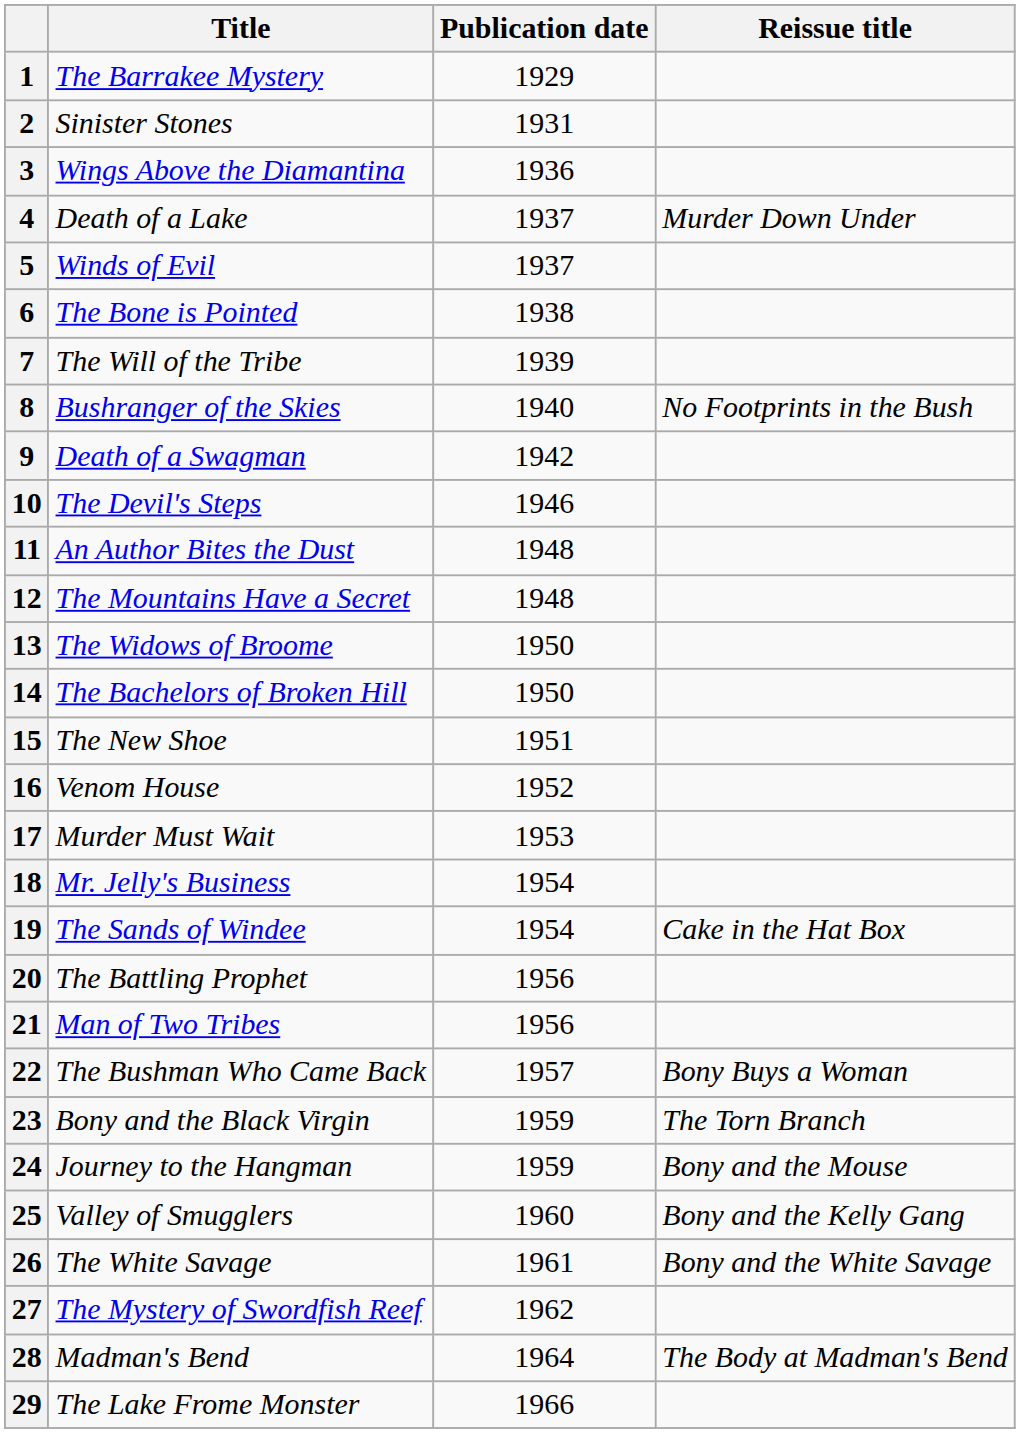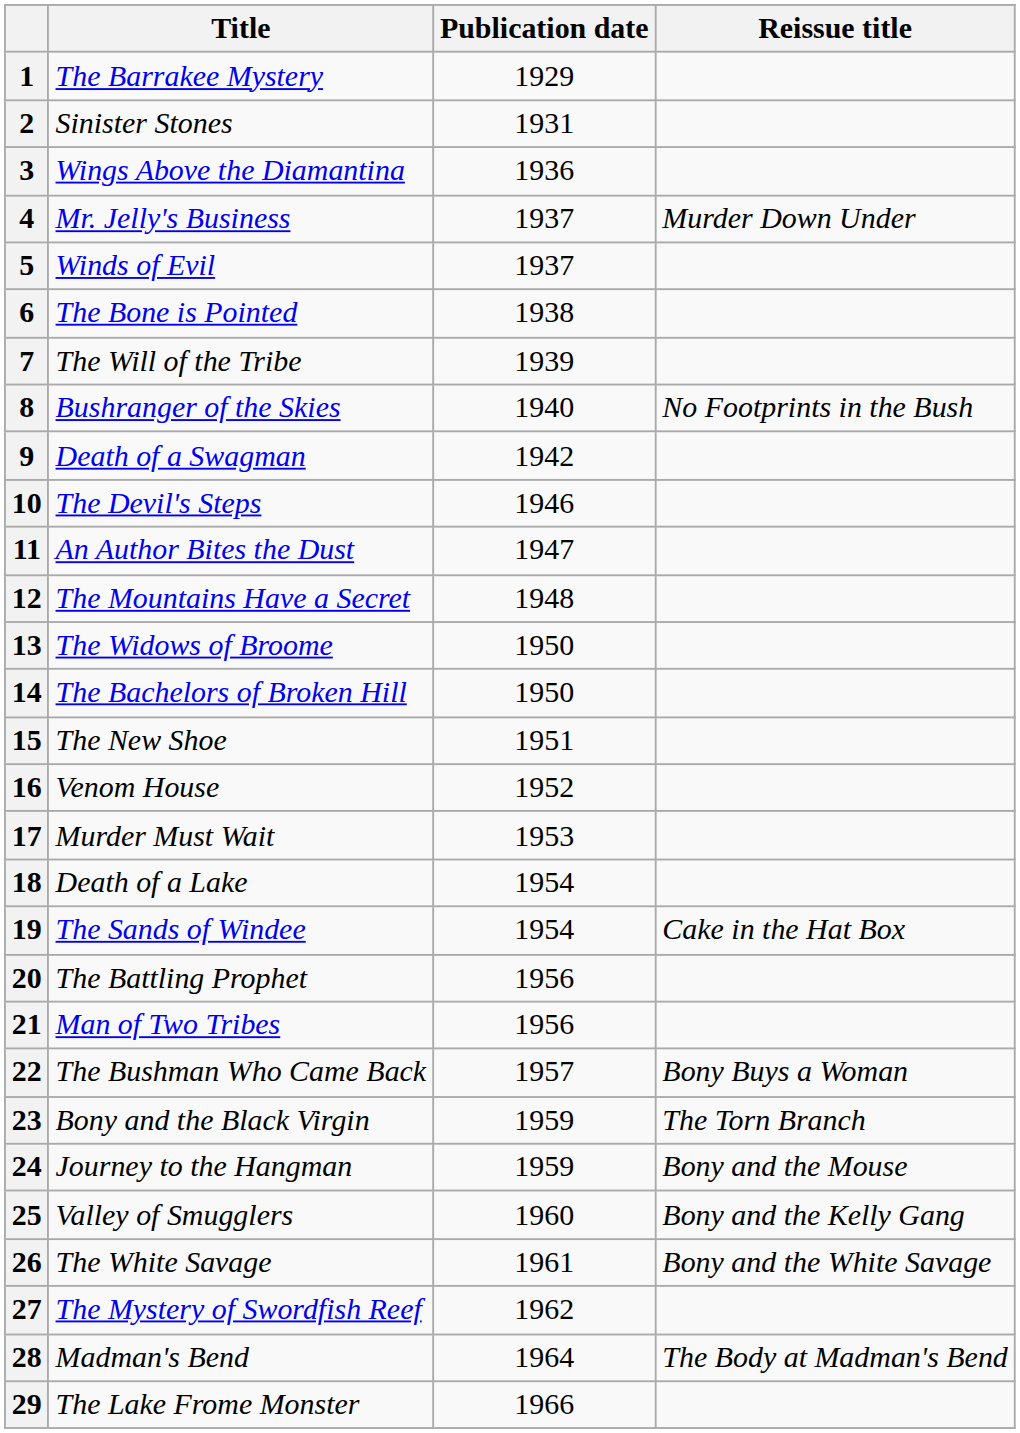 <table class="wikitable sortable">
 <tr>
 <th scope="col"></th>
 <th scope="col">Title</th>
 <th scope="col">Publication date</th>
 <th scope="col">Reissue title</th>
 </tr>
 <tr>
 <th scope="row" >1</th>
 <td><em><a href='#'>The Barrakee Mystery</a></em></td>
 <td style="text-align:center">1929</td>
 <td></td>
 </tr>
 <tr>
 <th scope="row" >2</th>
 <td><em>Sinister Stones</em></td>
 <td style="text-align:center">1931</td>
 <td></td>
 </tr>
 <tr>
 <th scope="row" >3</th>
 <td><em><a href='#'>Wings Above the Diamantina</a></em></td>
 <td style="text-align:center">1936</td>
 <td></td>
 </tr>
 <tr>
 <th scope="row" >4</th>
-<td><em>Death of a Lake</em></td>
+<td><em><a href='#'>Mr. Jelly's Business</a></em></td>
 <td style="text-align:center">1937</td>
 <td><em>Murder Down Under</em></td>
 </tr>
 <tr>
 <th scope="row" >5</th>
 <td><em><a href='#'>Winds of Evil</a></em></td>
 <td style="text-align:center">1937</td>
 <td></td>
 </tr>
 <tr>
 <th scope="row" >6</th>
 <td><em><a href='#'>The Bone is Pointed</a></em></td>
 <td style="text-align:center">1938</td>
 <td></td>
 </tr>
 <tr>
 <th scope="row" >7</th>
 <td><em>The Will of the Tribe</em></td>
 <td style="text-align:center">1939</td>
 <td></td>
 </tr>
 <tr>
 <th scope="row" >8</th>
 <td><em><a href='#'>Bushranger of the Skies</a></em></td>
 <td style="text-align:center">1940</td>
 <td><em>No Footprints in the Bush</em></td>
 </tr>
 <tr>
 <th scope="row" >9</th>
 <td><em><a href='#'>Death of a Swagman</a></em></td>
 <td style="text-align:center">1942</td>
 <td></td>
 </tr>
 <tr>
 <th scope="row" >10</th>
 <td><em><a href='#'>The Devil's Steps</a></em></td>
 <td style="text-align:center">1946</td>
 <td></td>
 </tr>
 <tr>
 <th scope="row" >11</th>
 <td><em><a href='#'>An Author Bites the Dust</a></em></td>
-<td style="text-align:center">1948</td>
+<td style="text-align:center">1947</td>
 <td></td>
 </tr>
 <tr>
 <th scope="row" >12</th>
 <td><em><a href='#'>The Mountains Have a Secret</a></em></td>
 <td style="text-align:center">1948</td>
 <td></td>
 </tr>
 <tr>
 <th scope="row" >13</th>
 <td><em><a href='#'>The Widows of Broome</a></em></td>
 <td style="text-align:center">1950</td>
 <td></td>
 </tr>
 <tr>
 <th scope="row" >14</th>
 <td><em><a href='#'>The Bachelors of Broken Hill</a></em></td>
 <td style="text-align:center">1950</td>
 <td></td>
 </tr>
 <tr>
 <th scope="row" >15</th>
 <td><em>The New Shoe</em></td>
 <td style="text-align:center">1951</td>
 <td></td>
 </tr>
 <tr>
 <th scope="row" >16</th>
 <td><em>Venom House</em></td>
 <td style="text-align:center">1952</td>
 <td></td>
 </tr>
 <tr>
 <th scope="row" >17</th>
 <td><em>Murder Must Wait</em></td>
 <td style="text-align:center">1953</td>
 <td></td>
 </tr>
 <tr>
 <th scope="row" >18</th>
-<td><em><a href='#'>Mr. Jelly's Business</a></em></td>
+<td><em>Death of a Lake</em></td>
 <td style="text-align:center">1954</td>
 <td></td>
 </tr>
 <tr>
 <th scope="row" >19</th>
 <td><em><a href='#'>The Sands of Windee</a></em></td>
 <td style="text-align:center">1954</td>
 <td><em>Cake in the Hat Box</em></td>
 </tr>
 <tr>
 <th scope="row" >20</th>
 <td><em>The Battling Prophet</em></td>
 <td style="text-align:center">1956</td>
 <td></td>
 </tr>
 <tr>
 <th scope="row" >21</th>
 <td><em><a href='#'>Man of Two Tribes</a></em></td>
 <td style="text-align:center">1956</td>
 <td></td>
 </tr>
 <tr>
 <th scope="row" >22</th>
 <td><em>The Bushman Who Came Back</em></td>
 <td style="text-align:center">1957</td>
 <td><em>Bony Buys a Woman</em></td>
 </tr>
 <tr>
 <th scope="row" >23</th>
 <td><em>Bony and the Black Virgin</em></td>
 <td style="text-align:center">1959</td>
 <td><em>The Torn Branch</em></td>
 </tr>
 <tr>
 <th scope="row" >24</th>
 <td><em>Journey to the Hangman</em></td>
 <td style="text-align:center">1959</td>
 <td><em>Bony and the Mouse</em></td>
 </tr>
 <tr>
 <th scope="row" >25</th>
 <td><em>Valley of Smugglers</em></td>
 <td style="text-align:center">1960</td>
 <td><em>Bony and the Kelly Gang</em></td>
 </tr>
 <tr>
 <th scope="row" >26</th>
 <td><em>The White Savage</em></td>
 <td style="text-align:center">1961</td>
 <td><em>Bony and the White Savage</em></td>
 </tr>
 <tr>
 <th scope="row" >27</th>
 <td><em><a href='#'>The Mystery of Swordfish Reef</a></em></td>
 <td style="text-align:center">1962</td>
 <td></td>
 </tr>
 <tr>
 <th scope="row" >28</th>
 <td><em>Madman's Bend</em></td>
 <td style="text-align:center">1964</td>
 <td><em>The Body at Madman's Bend</em></td>
 </tr>
 <tr>
 <th scope="row" >29</th>
 <td><em>The Lake Frome Monster</em></td>
 <td style="text-align:center">1966</td>
 <td></td>
 </tr>
 </table>
